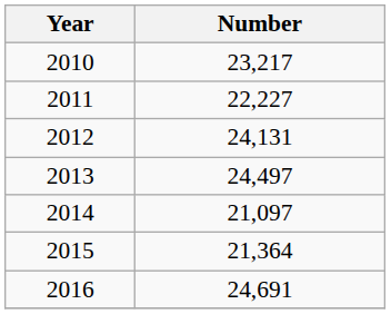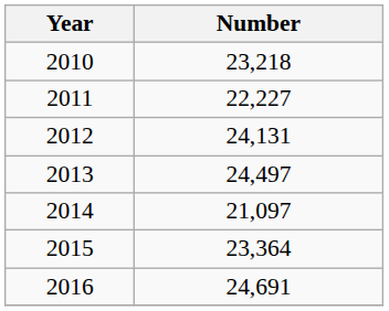 <table class="wikitable">
 <tr>
 <th scope="col" style="width:80px;">Year</th>
 <th scope="col" style="width:160px;">Number</th>
 </tr>
 <tr align=center>
 <td>2010</td>
-<td>23,217</td>
+<td>23,218</td>
 </tr>
 <tr align=center>
 <td>2011</td>
 <td>22,227</td>
 </tr>
 <tr align=center>
 <td>2012</td>
 <td>24,131</td>
 </tr>
 <tr align=center>
 <td>2013</td>
 <td>24,497</td>
 </tr>
 <tr align=center>
 <td>2014</td>
 <td>21,097</td>
 </tr>
 <tr align=center>
 <td>2015</td>
-<td>21,364</td>
+<td>23,364</td>
 </tr>
 <tr align=center>
 <td>2016</td>
 <td>24,691</td>
 </tr>
 <tr>
 </tr>
 </table>
